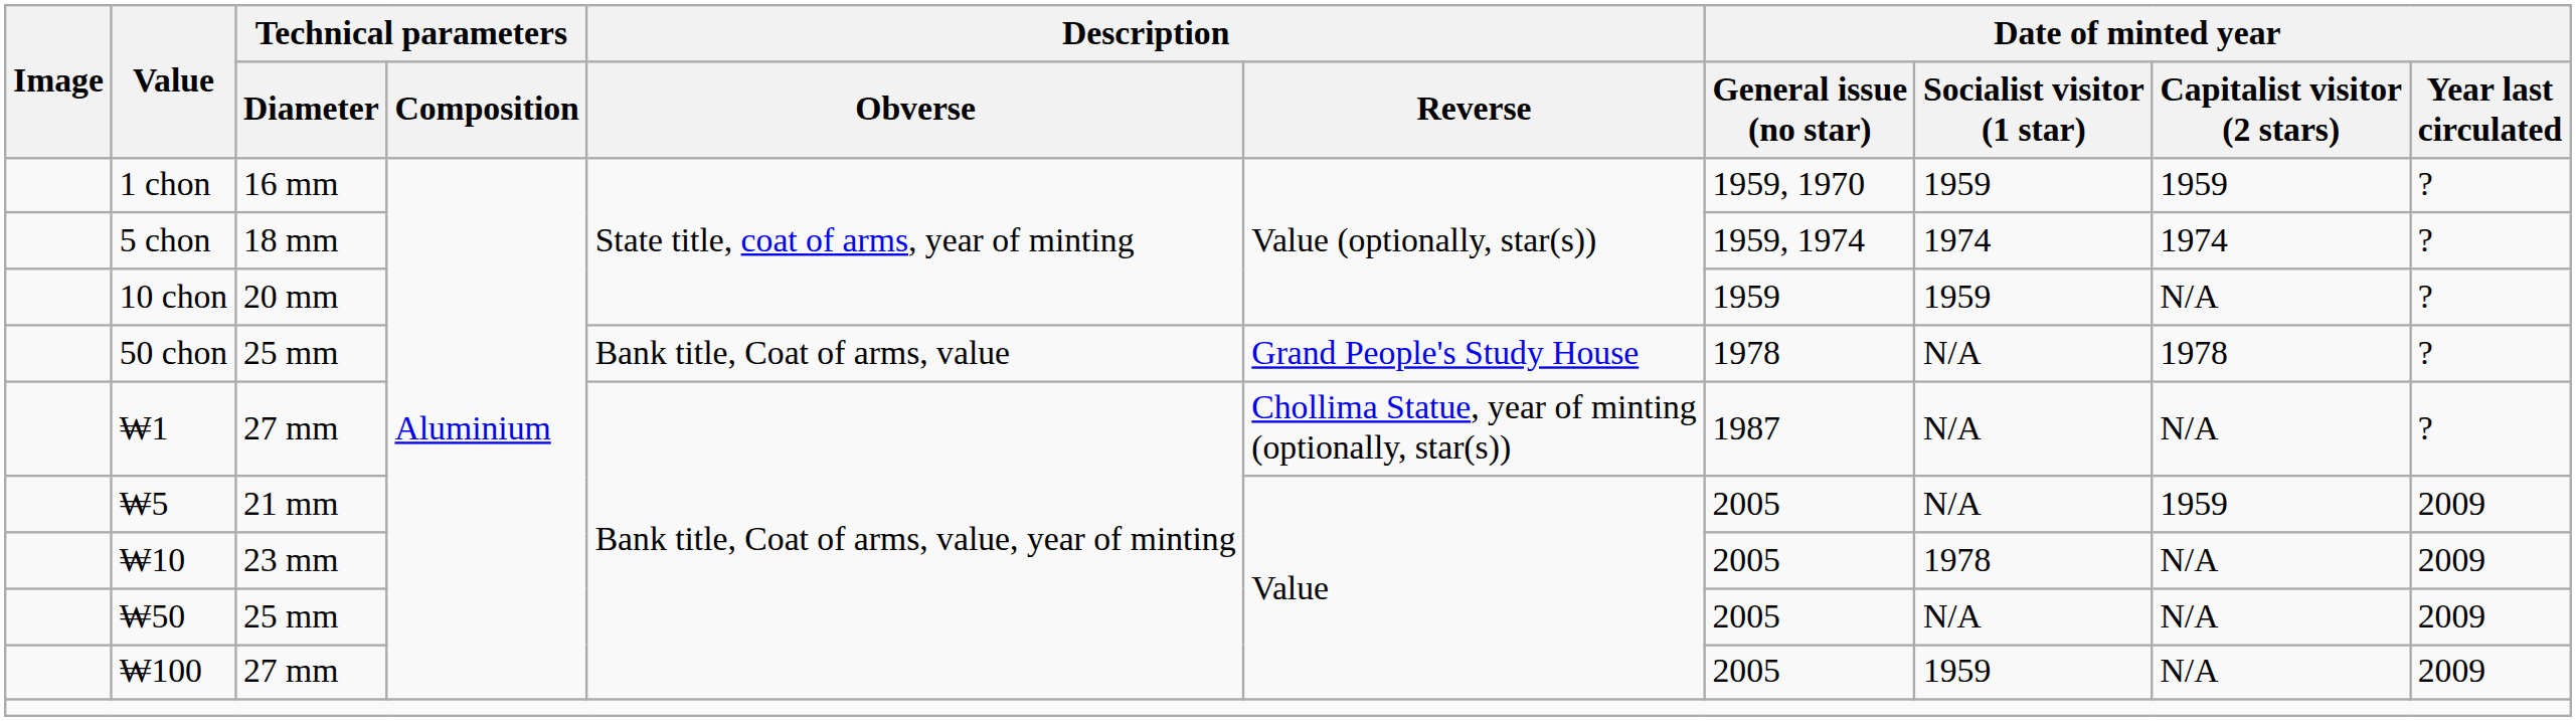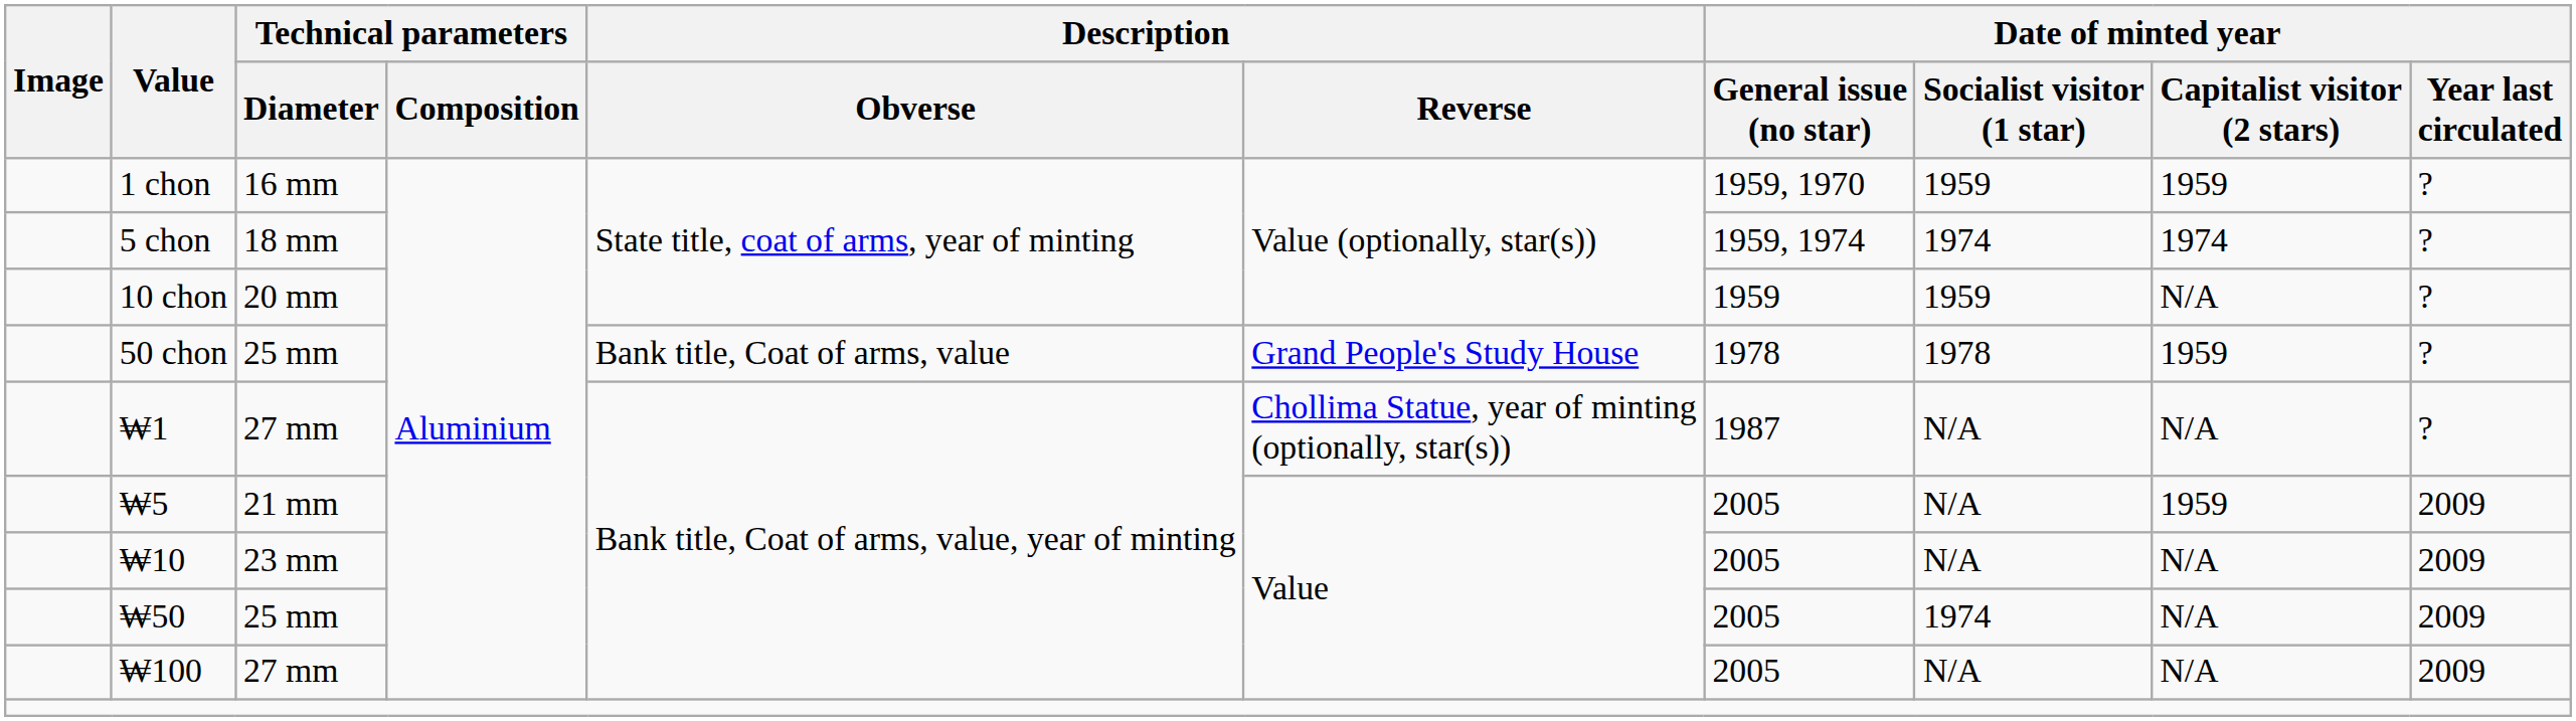 <table class="wikitable" style="font-size: 90%">
 <tr>
 <th rowspan="2">Image</th>
 <th rowspan="2">Value</th>
 <th colspan="2">Technical parameters</th>
 <th colspan="2">Description</th>
 <th colspan="4">Date of minted year</th>
 </tr>
 <tr>
 <th>Diameter</th>
 <th>Composition</th>
 <th>Obverse</th>
 <th>Reverse</th>
 <th>General issue<br>(no star)</th>
 <th>Socialist visitor<br>(1 star)</th>
 <th>Capitalist visitor<br>(2 stars)</th>
 <th>Year last<br>circulated</th>
 </tr>
 <tr>
 <td></td>
 <td>1 chon</td>
 <td>16 mm</td>
 <td rowspan="9"><a href='#'>Aluminium</a></td>
 <td rowspan="3">State title, <a href='#'>coat of arms</a>, year of minting</td>
 <td rowspan="3">Value (optionally, star(s))</td>
 <td>1959, 1970</td>
 <td>1959</td>
 <td>1959</td>
 <td>?</td>
 </tr>
 <tr>
 <td></td>
 <td>5 chon</td>
 <td>18 mm</td>
 <td>1959, 1974</td>
 <td>1974</td>
 <td>1974</td>
 <td>?</td>
 </tr>
 <tr>
 <td></td>
 <td>10 chon</td>
 <td>20 mm</td>
 <td>1959</td>
 <td>1959</td>
 <td>N/A</td>
 <td>?</td>
 </tr>
 <tr>
 <td></td>
 <td>50 chon</td>
 <td>25 mm</td>
 <td>Bank title, Coat of arms, value</td>
 <td><a href='#'>Grand People's Study House</a></td>
 <td>1978</td>
-<td>N/A</td>
 <td>1978</td>
+<td>1959</td>
 <td>?</td>
 </tr>
 <tr>
 <td></td>
 <td>₩1</td>
 <td>27 mm</td>
 <td rowspan="5">Bank title, Coat of arms, value, year of minting</td>
 <td><a href='#'>Chollima Statue</a>, year of minting<br>(optionally, star(s))</td>
 <td>1987</td>
 <td>N/A</td>
 <td>N/A</td>
 <td>?</td>
 </tr>
 <tr |>
 <td></td>
 <td>₩5</td>
 <td>21 mm</td>
 <td rowspan="4">Value</td>
 <td>2005</td>
 <td>N/A</td>
 <td>1959</td>
 <td>2009</td>
 </tr>
 <tr>
 <td></td>
 <td>₩10</td>
 <td>23 mm</td>
 <td>2005</td>
-<td>1978</td>
+<td>N/A</td>
 <td>N/A</td>
 <td>2009</td>
 </tr>
 <tr>
 <td></td>
 <td>₩50</td>
 <td>25 mm</td>
 <td>2005</td>
-<td>N/A</td>
+<td>1974</td>
 <td>N/A</td>
 <td>2009</td>
 </tr>
 <tr>
 <td></td>
 <td>₩100</td>
 <td>27 mm</td>
 <td>2005</td>
-<td>1959</td>
+<td>N/A</td>
 <td>N/A</td>
 <td>2009</td>
 </tr>
 <tr>
 <td colspan="10"></td>
 </tr>
 </table>
